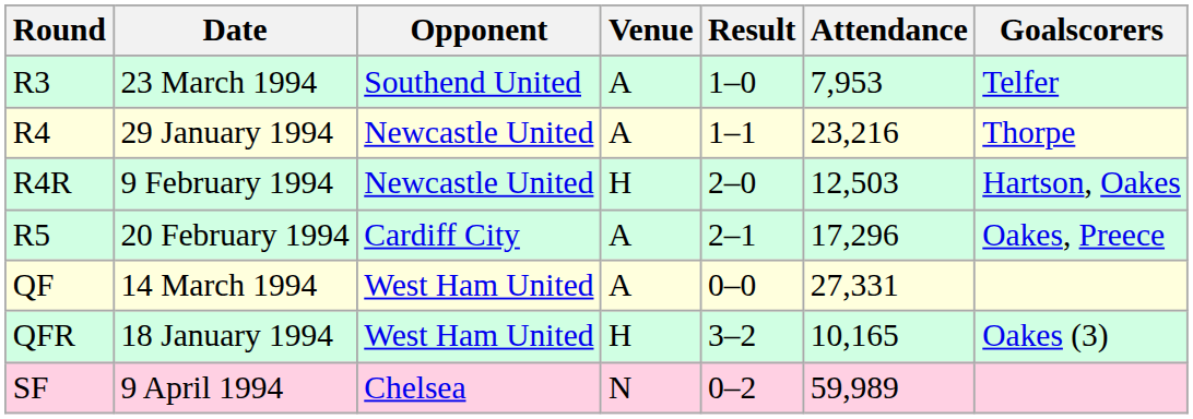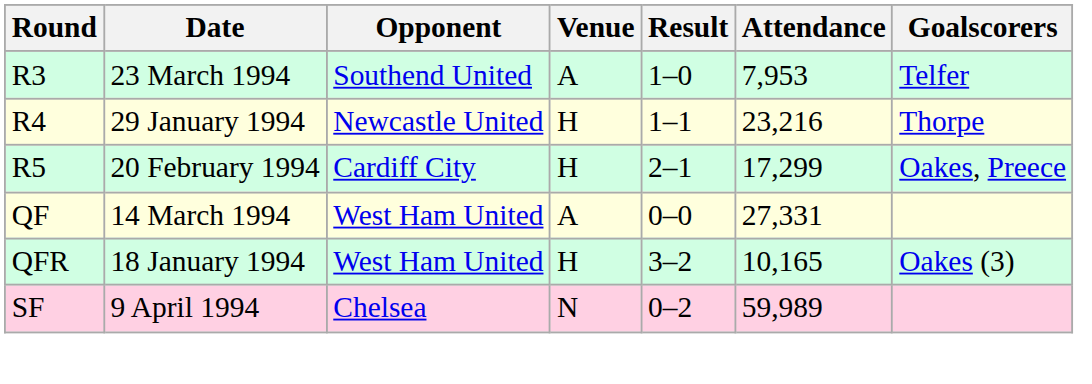 <table class="wikitable">
 <tr>
 <th>Round</th>
 <th>Date</th>
 <th>Opponent</th>
 <th>Venue</th>
 <th>Result</th>
 <th>Attendance</th>
 <th>Goalscorers</th>
 </tr>
 <tr style="background:#d0ffe3;">
 <td>R3</td>
 <td>23 March 1994</td>
 <td><a href='#'>Southend United</a></td>
 <td>A</td>
 <td>1–0</td>
 <td>7,953</td>
 <td><a href='#'>Telfer</a></td>
 </tr>
 <tr style="background:#ffffdd;">
 <td>R4</td>
 <td>29 January 1994</td>
 <td><a href='#'>Newcastle United</a></td>
-<td>A</td>
+<td>H</td>
 <td>1–1</td>
 <td>23,216</td>
 <td><a href='#'>Thorpe</a></td>
 </tr>
 <tr style="background:#d0ffe3;">
-<td>R4R</td>
-<td>9 February 1994</td>
-<td><a href='#'>Newcastle United</a></td>
-<td>H</td>
-<td>2–0</td>
-<td>12,503</td>
-<td><a href='#'>Hartson</a>, <a href='#'>Oakes</a></td>
-</tr>
-<tr style="background:#d0ffe3;">
 <td>R5</td>
 <td>20 February 1994</td>
 <td><a href='#'>Cardiff City</a></td>
-<td>A</td>
+<td>H</td>
 <td>2–1</td>
-<td>17,296</td>
+<td>17,299</td>
 <td><a href='#'>Oakes</a>, <a href='#'>Preece</a></td>
 </tr>
 <tr style="background:#ffffdd;">
 <td>QF</td>
 <td>14 March 1994</td>
 <td><a href='#'>West Ham United</a></td>
 <td>A</td>
 <td>0–0</td>
 <td>27,331</td>
 <td></td>
 </tr>
 <tr style="background:#d0ffe3;">
 <td>QFR</td>
 <td>18 January 1994</td>
 <td><a href='#'>West Ham United</a></td>
 <td>H</td>
 <td>3–2</td>
 <td>10,165</td>
 <td><a href='#'>Oakes</a> (3)</td>
 </tr>
 <tr style="background:#ffd0e3;">
 <td>SF</td>
 <td>9 April 1994</td>
 <td><a href='#'>Chelsea</a></td>
 <td>N</td>
 <td>0–2</td>
 <td>59,989</td>
 <td></td>
 </tr>
 </table>
